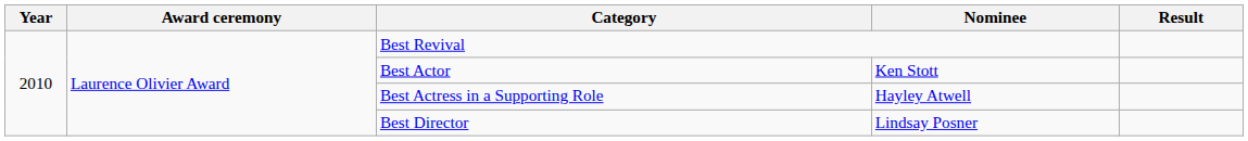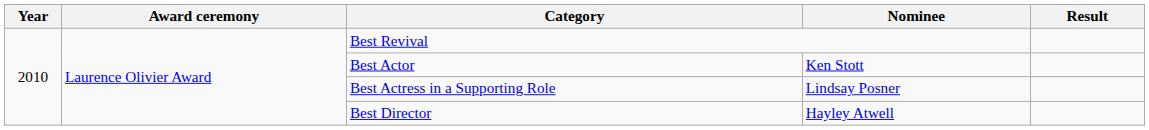 <table class="wikitable" width="95%">
 <tr>
 <th width="5%">Year</th>
 <th width="25%">Award ceremony</th>
 <th width="40%">Category</th>
 <th width="20%">Nominee</th>
 <th width="10%">Result</th>
 </tr>
 <tr>
 <td rowspan="4" align="center">2010</td>
 <td rowspan="4"><a href='#'>Laurence Olivier Award</a></td>
 <td colspan="2"><a href='#'>Best Revival</a></td>
 <td></td>
 </tr>
 <tr>
 <td><a href='#'>Best Actor</a></td>
 <td><a href='#'>Ken Stott</a></td>
 <td></td>
 </tr>
 <tr>
 <td><a href='#'>Best Actress in a Supporting Role</a></td>
-<td><a href='#'>Hayley Atwell</a></td>
+<td><a href='#'>Lindsay Posner</a></td>
 <td></td>
 </tr>
 <tr>
 <td><a href='#'>Best Director</a></td>
-<td><a href='#'>Lindsay Posner</a></td>
+<td><a href='#'>Hayley Atwell</a></td>
 <td></td>
 </tr>
 </table>
